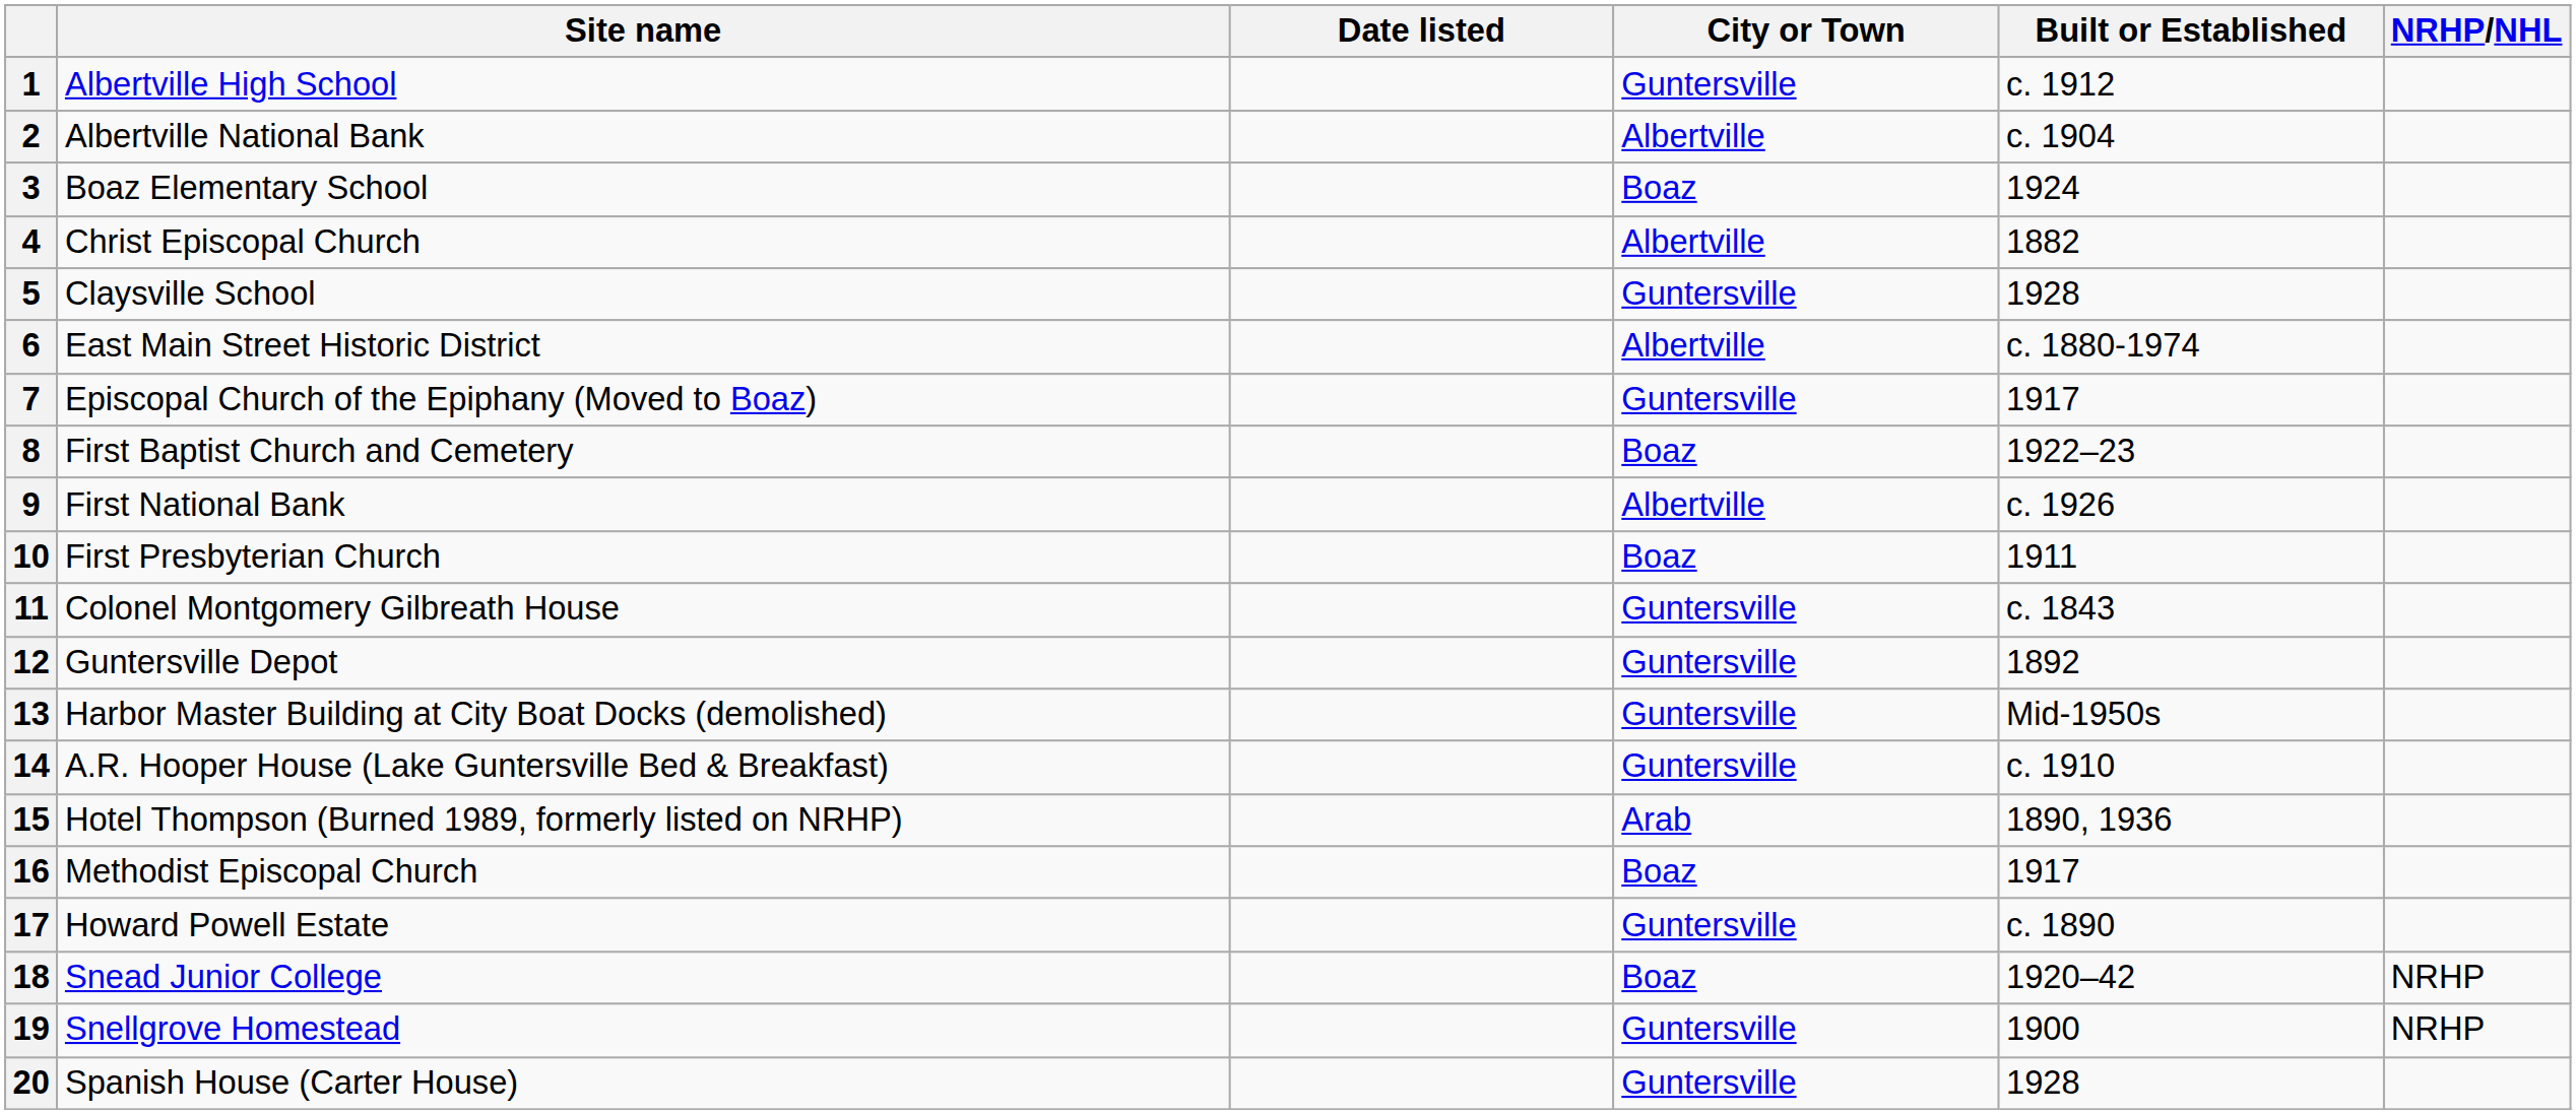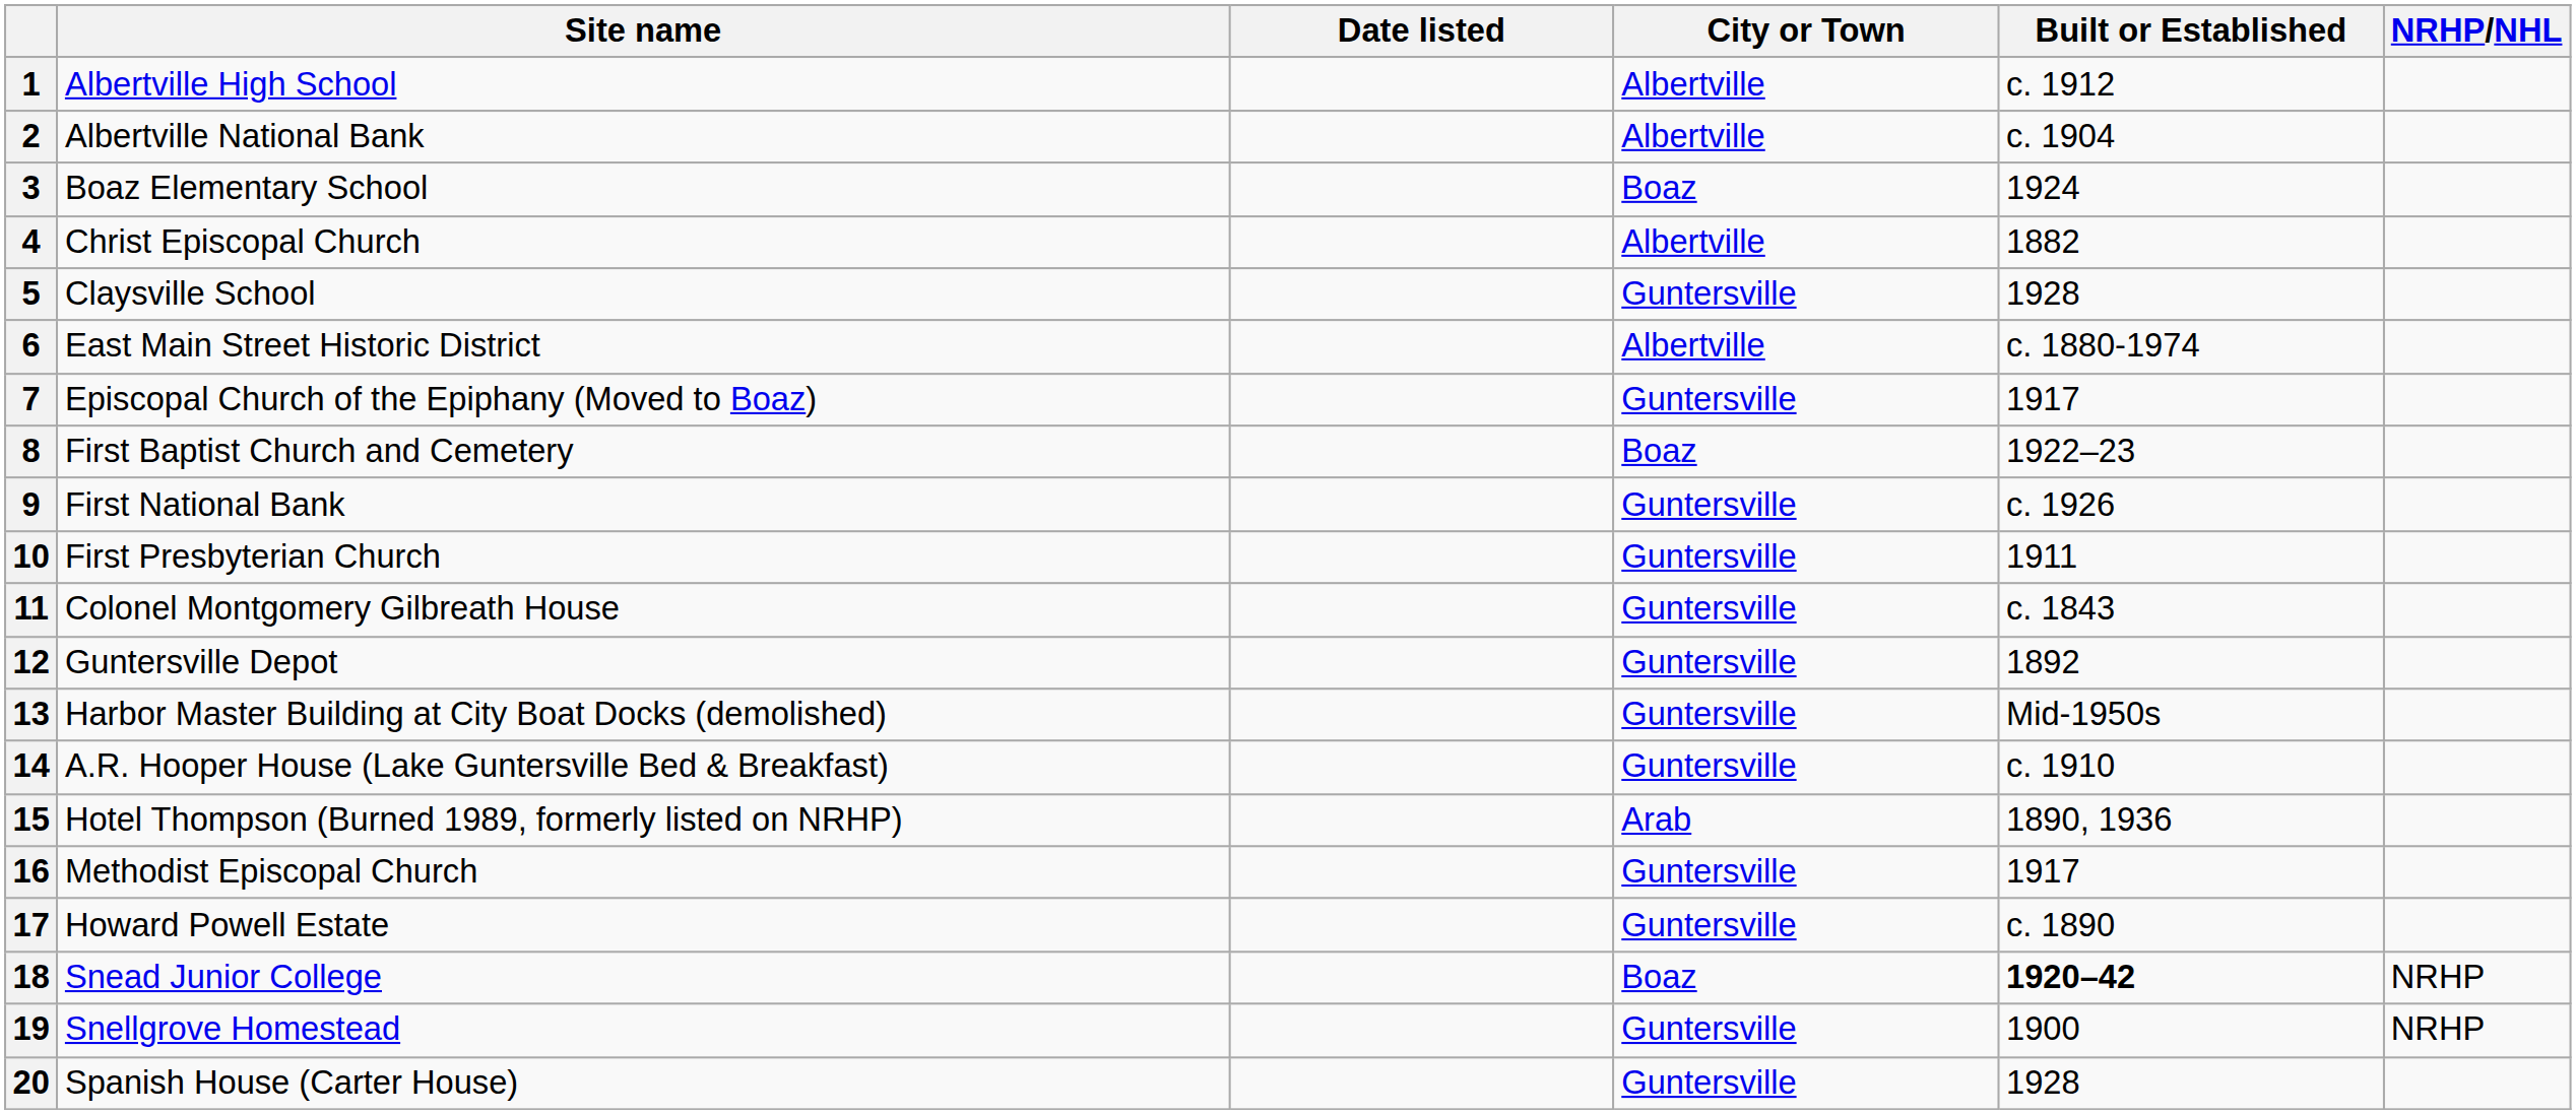 <table class="wikitable" style="width:98%">
 <tr>
 <th width = 2% ></th>
 <th><strong>Site name</strong></th>
 <th width = 15% ><strong>Date listed</strong></th>
 <th width = 15% ><strong>City or Town</strong></th>
 <th width = 15% ><strong>Built or Established</strong></th>
 <th width = 5%  ><strong><a href='#'>NRHP</a>/<a href='#'>NHL</a></strong></th>
 </tr>
 <tr ->
 <th>1</th>
 <td><a href='#'>Albertville High School</a></td>
 <td></td>
-<td><a href='#'>Guntersville</a></td>
+<td><a href='#'>Albertville</a></td>
 <td>c. 1912</td>
 <td></td>
 </tr>
 <tr ->
 <th>2</th>
 <td>Albertville National Bank</td>
 <td></td>
 <td><a href='#'>Albertville</a></td>
 <td>c. 1904</td>
 <td></td>
 </tr>
 <tr ->
 <th>3</th>
 <td>Boaz Elementary School</td>
 <td></td>
 <td><a href='#'>Boaz</a></td>
 <td>1924</td>
 <td></td>
 </tr>
 <tr ->
 <th>4</th>
 <td>Christ Episcopal Church</td>
 <td></td>
 <td><a href='#'>Albertville</a></td>
 <td>1882</td>
 <td></td>
 </tr>
 <tr ->
 <th>5</th>
 <td>Claysville School</td>
 <td></td>
 <td><a href='#'>Guntersville</a></td>
 <td>1928</td>
 <td></td>
 </tr>
 <tr ->
 <th>6</th>
 <td>East Main Street Historic District</td>
 <td></td>
 <td><a href='#'>Albertville</a></td>
 <td>c. 1880-1974</td>
 <td></td>
 </tr>
 <tr ->
 <th>7</th>
 <td>Episcopal Church of the Epiphany  (Moved to <a href='#'>Boaz</a>)</td>
 <td></td>
 <td><a href='#'>Guntersville</a></td>
 <td>1917</td>
 <td></td>
 </tr>
 <tr ->
 <th>8</th>
 <td>First Baptist Church and Cemetery</td>
 <td></td>
 <td><a href='#'>Boaz</a></td>
 <td>1922–23</td>
 <td></td>
 </tr>
 <tr ->
 <th>9</th>
 <td>First National Bank</td>
 <td></td>
-<td><a href='#'>Albertville</a></td>
+<td><a href='#'>Guntersville</a></td>
 <td>c. 1926</td>
 <td></td>
 </tr>
 <tr ->
 <th>10</th>
 <td>First Presbyterian Church</td>
 <td></td>
-<td><a href='#'>Boaz</a></td>
+<td><a href='#'>Guntersville</a></td>
 <td>1911</td>
 <td></td>
 </tr>
 <tr ->
 <th>11</th>
 <td>Colonel Montgomery Gilbreath House</td>
 <td></td>
 <td><a href='#'>Guntersville</a></td>
 <td>c. 1843</td>
 <td></td>
 </tr>
 <tr ->
 <th>12</th>
 <td>Guntersville Depot</td>
 <td></td>
 <td><a href='#'>Guntersville</a></td>
 <td>1892</td>
 <td></td>
 </tr>
 <tr ->
 <th>13</th>
 <td>Harbor Master Building at City Boat Docks (demolished)</td>
 <td></td>
 <td><a href='#'>Guntersville</a></td>
 <td>Mid-1950s</td>
 <td></td>
 </tr>
 <tr ->
 <th>14</th>
 <td>A.R. Hooper House (Lake Guntersville Bed & Breakfast)</td>
 <td></td>
 <td><a href='#'>Guntersville</a></td>
 <td>c. 1910</td>
 <td></td>
 </tr>
 <tr ->
 <th>15</th>
 <td>Hotel Thompson (Burned 1989, formerly listed on NRHP)</td>
 <td></td>
 <td><a href='#'>Arab</a></td>
 <td>1890, 1936</td>
 <td></td>
 </tr>
 <tr ->
 <th>16</th>
 <td>Methodist Episcopal Church</td>
 <td></td>
-<td><a href='#'>Boaz</a></td>
+<td><a href='#'>Guntersville</a></td>
 <td>1917</td>
 <td></td>
 </tr>
 <tr ->
 <th>17</th>
 <td>Howard Powell Estate</td>
 <td></td>
 <td><a href='#'>Guntersville</a></td>
 <td>c. 1890</td>
 <td></td>
 </tr>
 <tr ->
 <th>18</th>
 <td><a href='#'>Snead Junior College</a></td>
 <td></td>
 <td><a href='#'>Boaz</a></td>
-<td>1920–42</td>
+<td><strong>1920–42</strong></td>
 <td>NRHP</td>
 </tr>
 <tr ->
 <th>19</th>
 <td><a href='#'>Snellgrove Homestead</a></td>
 <td></td>
 <td><a href='#'>Guntersville</a></td>
 <td>1900</td>
 <td>NRHP</td>
 </tr>
 <tr ->
 <th>20</th>
 <td>Spanish House (Carter House)</td>
 <td></td>
 <td><a href='#'>Guntersville</a></td>
 <td>1928</td>
 <td></td>
 </tr>
 </table>
